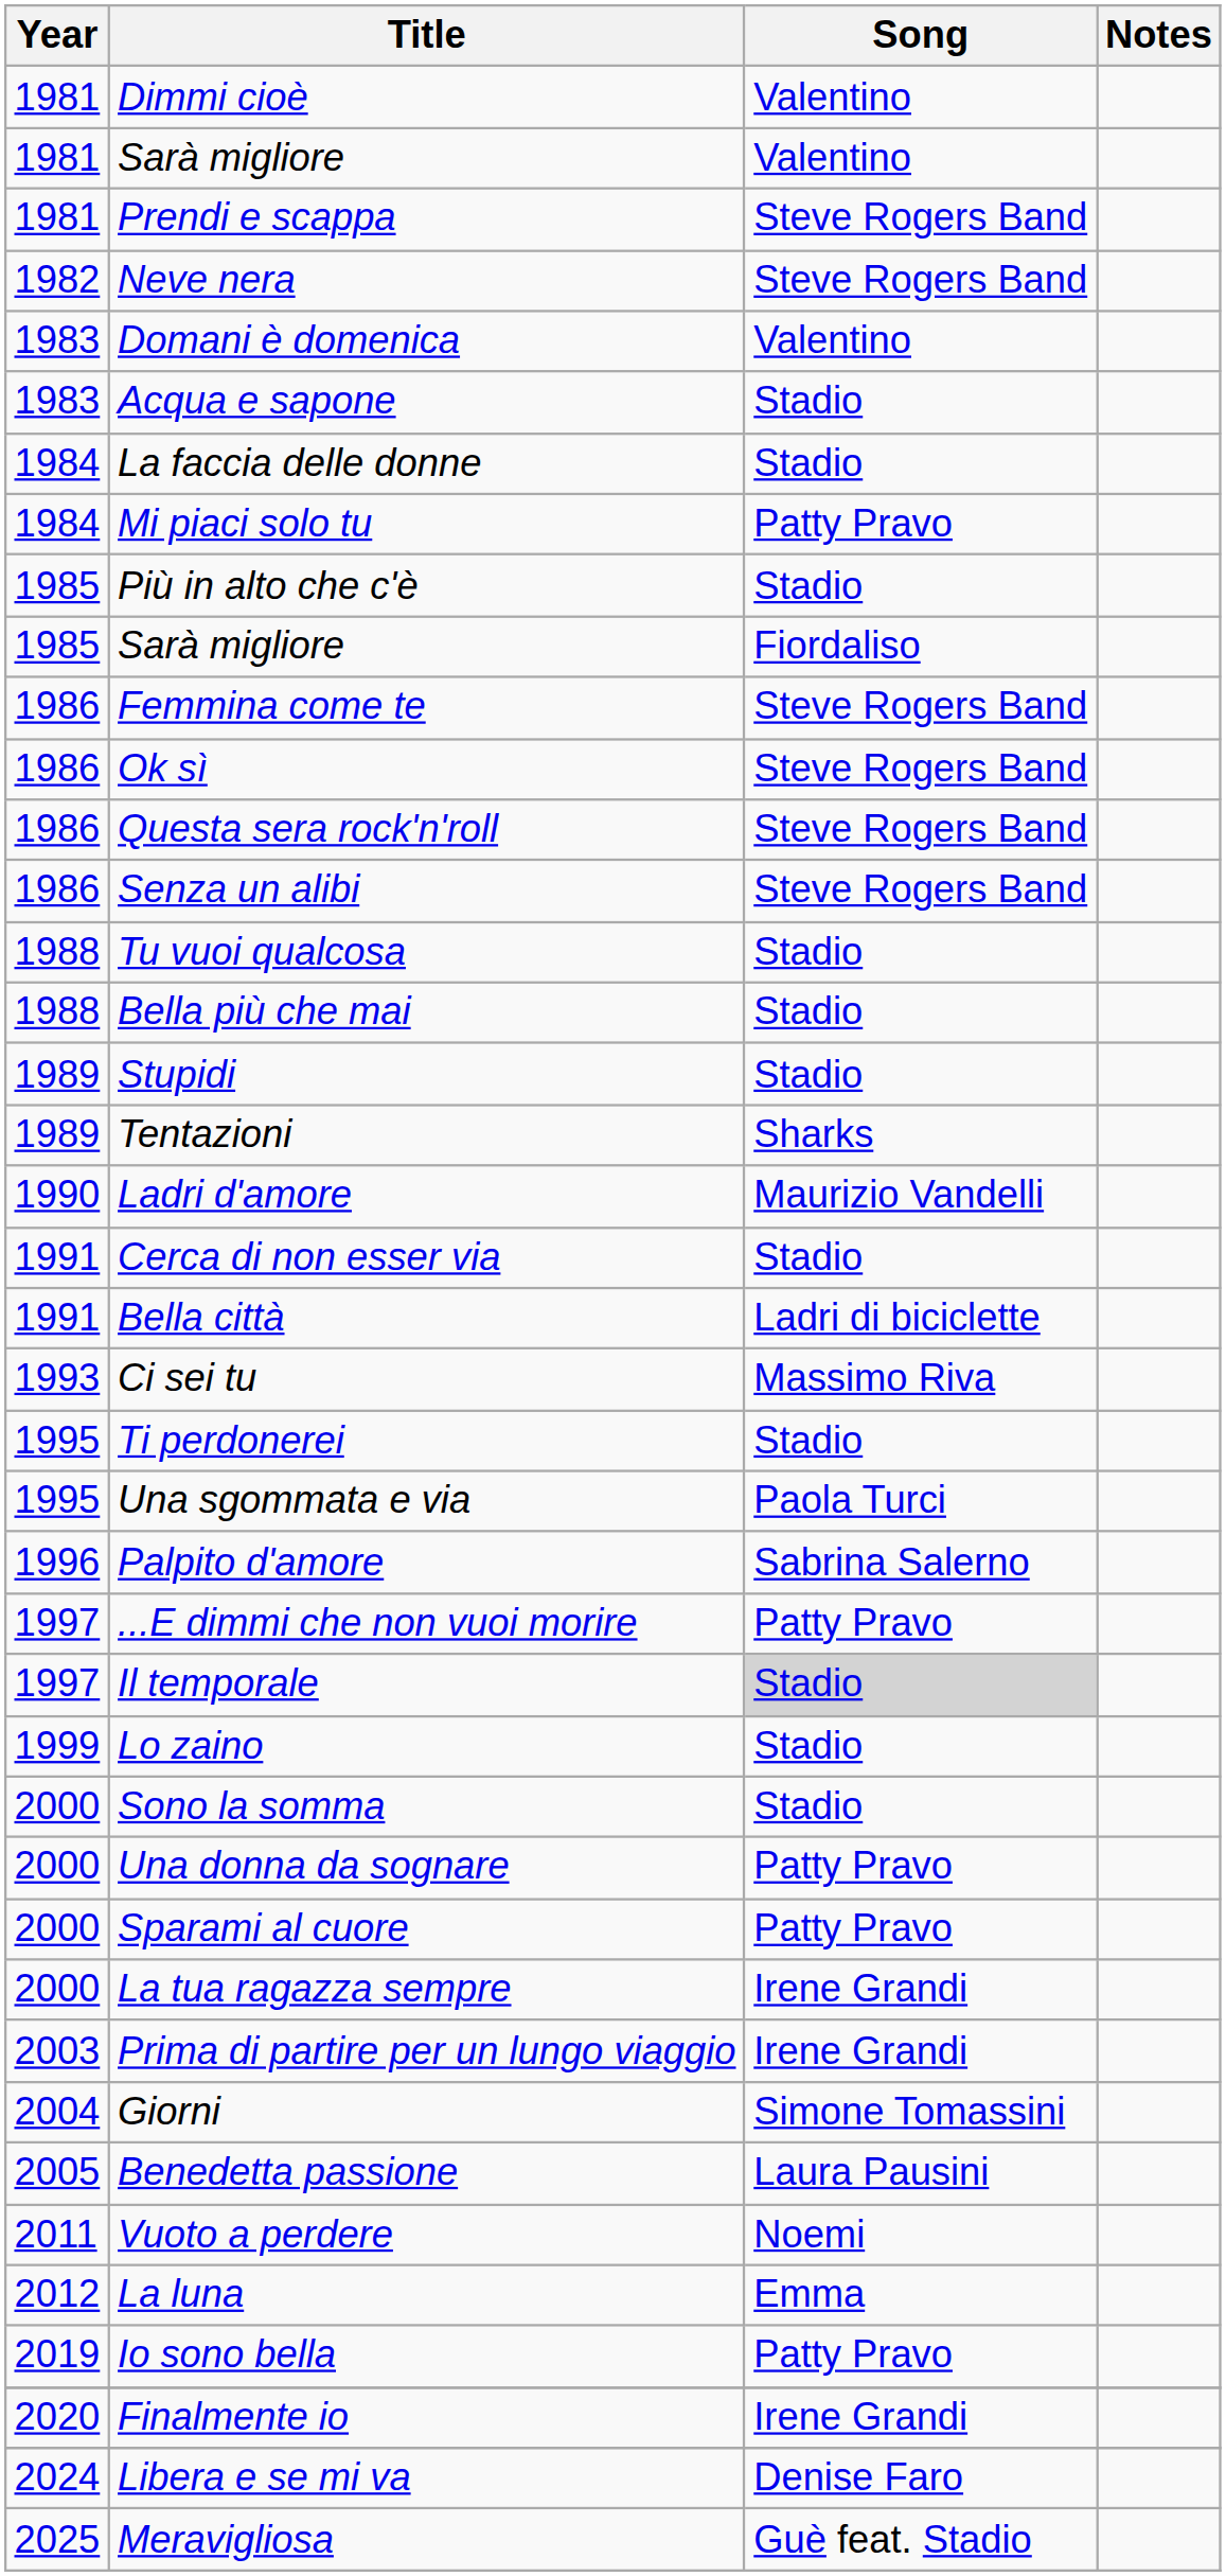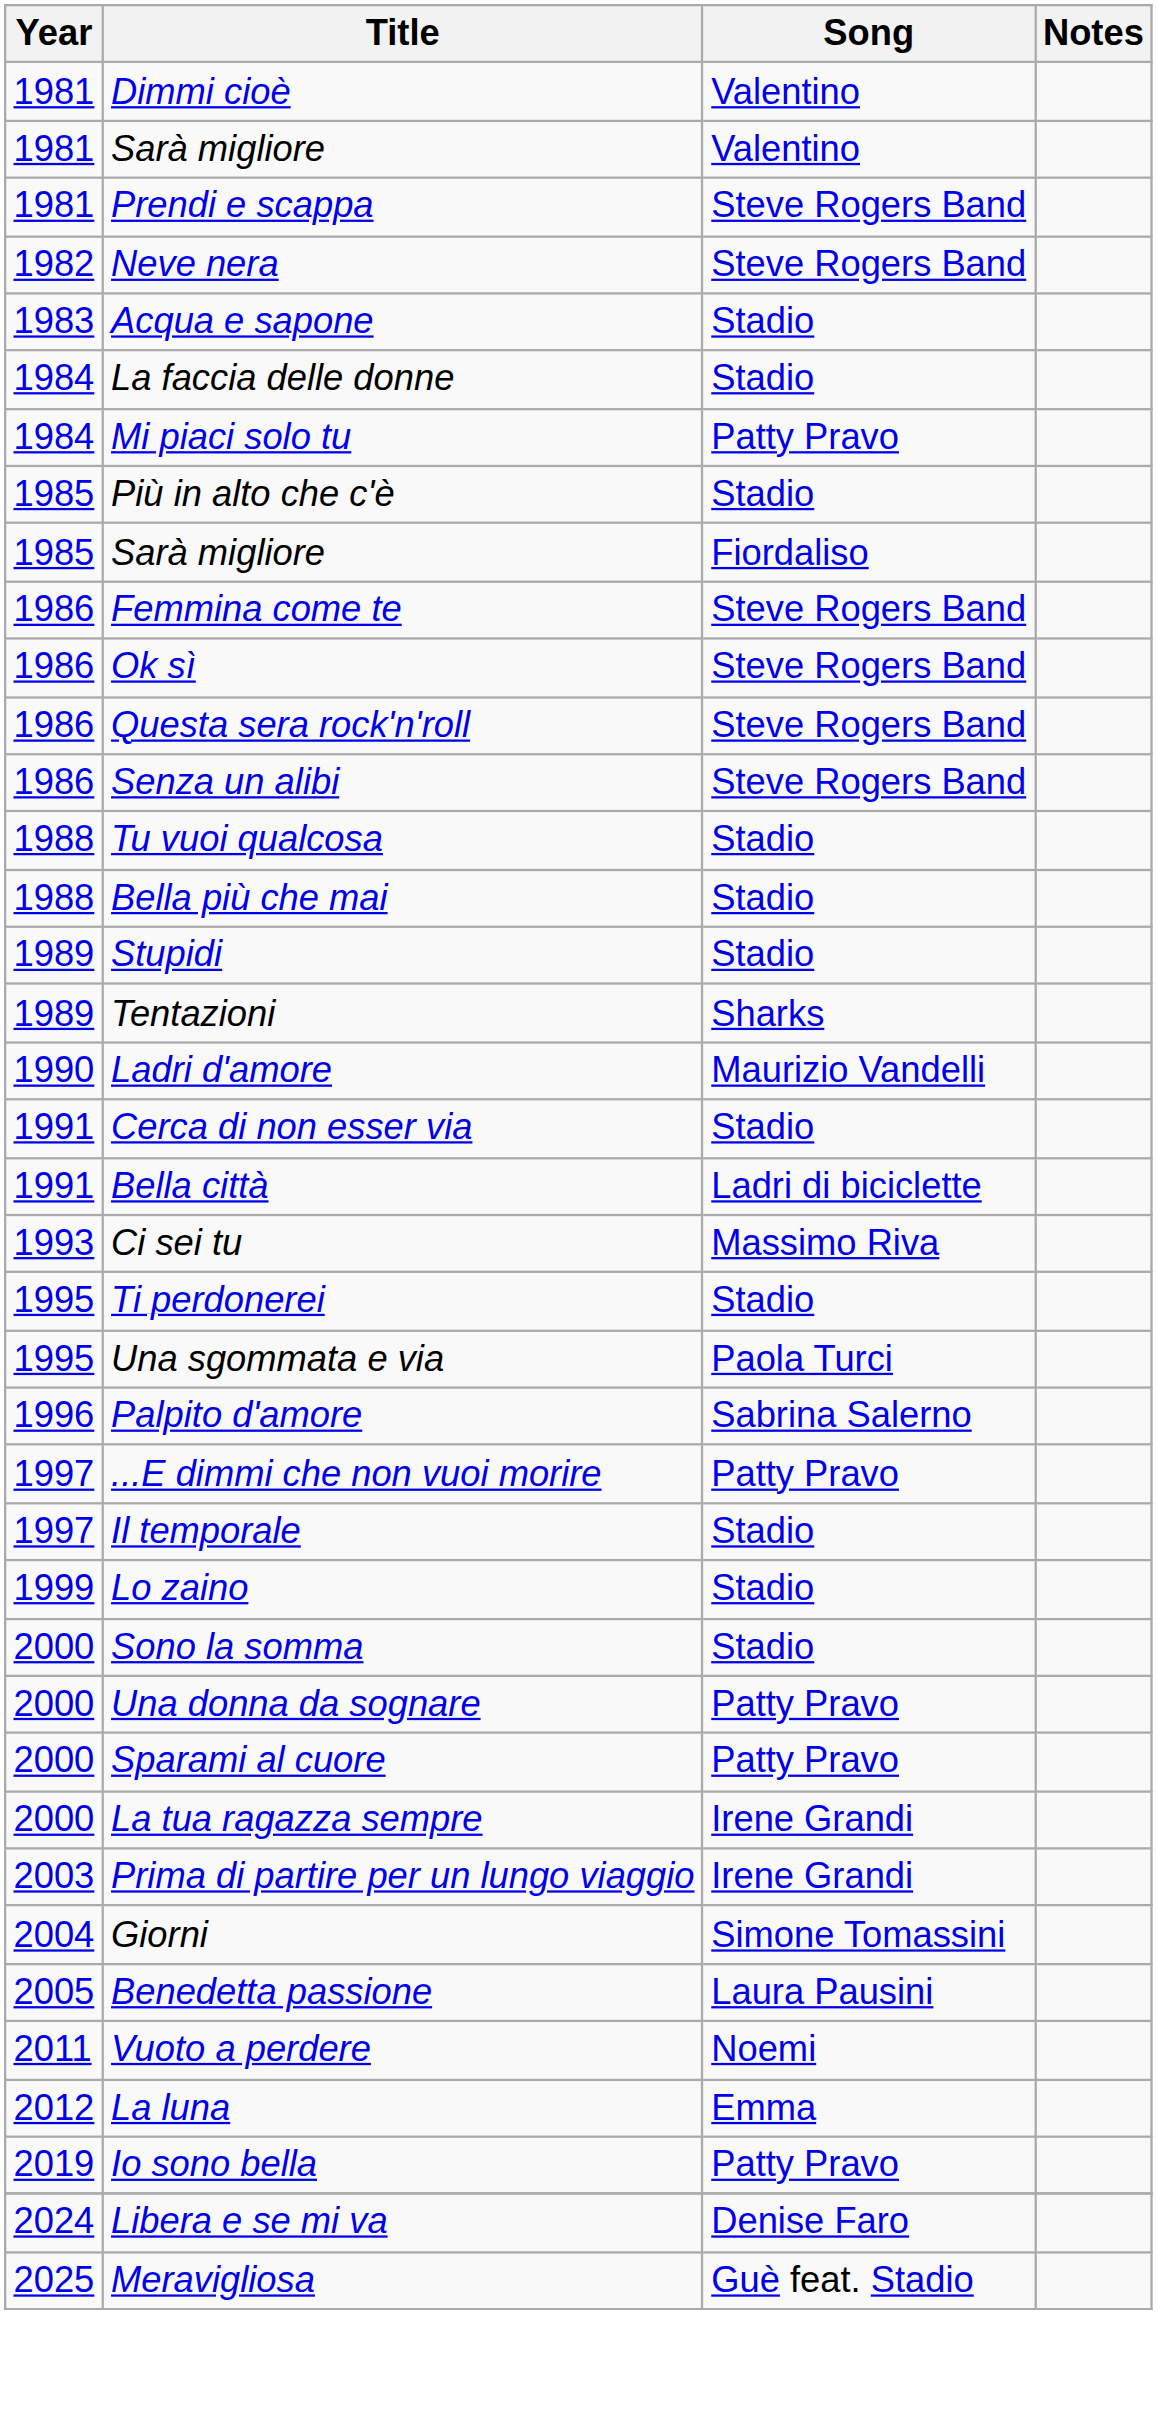 <table class="wikitable">
 <tr>
 <th>Year</th>
 <th>Title</th>
 <th>Song</th>
 <th>Notes</th>
 </tr>
 <tr>
 <td><a href='#'>1981</a></td>
 <td><em><a href='#'>Dimmi cioè</a></em></td>
 <td><a href='#'>Valentino</a></td>
 <td></td>
 </tr>
 <tr>
 <td><a href='#'>1981</a></td>
 <td><em>Sarà migliore</em></td>
 <td><a href='#'>Valentino</a></td>
 <td></td>
 </tr>
 <tr>
 <td><a href='#'>1981</a></td>
 <td><em><a href='#'>Prendi e scappa</a></em></td>
 <td><a href='#'>Steve Rogers Band</a></td>
 <td></td>
 </tr>
 <tr>
 <td><a href='#'>1982</a></td>
 <td><em><a href='#'>Neve nera</a></em></td>
 <td><a href='#'>Steve Rogers Band</a></td>
-<td></td>
-</tr>
-<tr>
-<td><a href='#'>1983</a></td>
-<td><em><a href='#'>Domani è domenica</a></em></td>
-<td><a href='#'>Valentino</a></td>
 <td></td>
 </tr>
 <tr>
 <td><a href='#'>1983</a></td>
 <td><em><a href='#'>Acqua e sapone</a></em></td>
 <td><a href='#'>Stadio</a></td>
 <td></td>
 </tr>
 <tr>
 <td><a href='#'>1984</a></td>
 <td><em>La faccia delle donne</em></td>
 <td><a href='#'>Stadio</a></td>
 <td></td>
 </tr>
 <tr>
 <td><a href='#'>1984</a></td>
 <td><em><a href='#'>Mi piaci solo tu</a></em></td>
 <td><a href='#'>Patty Pravo</a></td>
 <td></td>
 </tr>
 <tr>
 <td><a href='#'>1985</a></td>
 <td><em>Più in alto che c'è</em></td>
 <td><a href='#'>Stadio</a></td>
 <td></td>
 </tr>
 <tr>
 <td><a href='#'>1985</a></td>
 <td><em>Sarà migliore</em></td>
 <td><a href='#'>Fiordaliso</a></td>
 <td></td>
 </tr>
 <tr>
 <td><a href='#'>1986</a></td>
 <td><em><a href='#'>Femmina come te</a></em></td>
 <td><a href='#'>Steve Rogers Band</a></td>
 <td></td>
 </tr>
 <tr>
 <td><a href='#'>1986</a></td>
 <td><em><a href='#'>Ok sì</a></em></td>
 <td><a href='#'>Steve Rogers Band</a></td>
 <td></td>
 </tr>
 <tr>
 <td><a href='#'>1986</a></td>
 <td><em><a href='#'>Questa sera rock'n'roll</a></em></td>
 <td><a href='#'>Steve Rogers Band</a></td>
 <td></td>
 </tr>
 <tr>
 <td><a href='#'>1986</a></td>
 <td><em><a href='#'>Senza un alibi</a></em></td>
 <td><a href='#'>Steve Rogers Band</a></td>
 <td></td>
 </tr>
 <tr>
 <td><a href='#'>1988</a></td>
 <td><em><a href='#'>Tu vuoi qualcosa</a></em></td>
 <td><a href='#'>Stadio</a></td>
 <td></td>
 </tr>
 <tr>
 <td><a href='#'>1988</a></td>
 <td><em><a href='#'>Bella più che mai</a></em></td>
 <td><a href='#'>Stadio</a></td>
 <td></td>
 </tr>
 <tr>
 <td><a href='#'>1989</a></td>
 <td><em><a href='#'>Stupidi</a></em></td>
 <td><a href='#'>Stadio</a></td>
 <td></td>
 </tr>
 <tr>
 <td><a href='#'>1989</a></td>
 <td><em>Tentazioni</em></td>
 <td><a href='#'>Sharks</a></td>
 <td></td>
 </tr>
 <tr>
 <td><a href='#'>1990</a></td>
 <td><em><a href='#'>Ladri d'amore</a></em></td>
 <td><a href='#'>Maurizio Vandelli</a></td>
 <td></td>
 </tr>
 <tr>
 <td><a href='#'>1991</a></td>
 <td><em><a href='#'>Cerca di non esser via</a></em></td>
 <td><a href='#'>Stadio</a></td>
 <td></td>
 </tr>
 <tr>
 <td><a href='#'>1991</a></td>
 <td><em><a href='#'>Bella città</a></em></td>
 <td><a href='#'>Ladri di biciclette</a></td>
 <td></td>
 </tr>
 <tr>
 <td><a href='#'>1993</a></td>
 <td><em>Ci sei tu</em></td>
 <td><a href='#'>Massimo Riva</a></td>
 <td></td>
 </tr>
 <tr>
 <td><a href='#'>1995</a></td>
 <td><em><a href='#'>Ti perdonerei</a></em></td>
 <td><a href='#'>Stadio</a></td>
 <td></td>
 </tr>
 <tr>
 <td><a href='#'>1995</a></td>
 <td><em>Una sgommata e via</em></td>
 <td><a href='#'>Paola Turci</a></td>
 <td></td>
 </tr>
 <tr>
 <td><a href='#'>1996</a></td>
 <td><em><a href='#'>Palpito d'amore</a></em></td>
 <td><a href='#'>Sabrina Salerno</a></td>
 <td></td>
 </tr>
 <tr>
 <td><a href='#'>1997</a></td>
 <td><em><a href='#'>...E dimmi che non vuoi morire</a></em></td>
 <td><a href='#'>Patty Pravo</a></td>
 <td></td>
 </tr>
 <tr>
 <td><a href='#'>1997</a></td>
 <td><em><a href='#'>Il temporale</a></em></td>
-<td style="background: lightgrey;"><a href='#'>Stadio</a></td>
+<td><a href='#'>Stadio</a></td>
 <td></td>
 </tr>
 <tr>
 <td><a href='#'>1999</a></td>
 <td><em><a href='#'>Lo zaino</a></em></td>
 <td><a href='#'>Stadio</a></td>
 <td></td>
 </tr>
 <tr>
 <td><a href='#'>2000</a></td>
 <td><em><a href='#'>Sono la somma</a></em></td>
 <td><a href='#'>Stadio</a></td>
 <td></td>
 </tr>
 <tr>
 <td><a href='#'>2000</a></td>
 <td><em><a href='#'>Una donna da sognare</a></em></td>
 <td><a href='#'>Patty Pravo</a></td>
 <td></td>
 </tr>
 <tr>
 <td><a href='#'>2000</a></td>
 <td><em><a href='#'>Sparami al cuore</a></em></td>
 <td><a href='#'>Patty Pravo</a></td>
 <td></td>
 </tr>
 <tr>
 <td><a href='#'>2000</a></td>
 <td><em><a href='#'>La tua ragazza sempre</a></em></td>
 <td><a href='#'>Irene Grandi</a></td>
 <td></td>
 </tr>
 <tr>
 <td><a href='#'>2003</a></td>
 <td><em><a href='#'>Prima di partire per un lungo viaggio</a></em></td>
 <td><a href='#'>Irene Grandi</a></td>
 <td></td>
 </tr>
 <tr>
 <td><a href='#'>2004</a></td>
 <td><em>Giorni</em></td>
 <td><a href='#'>Simone Tomassini</a></td>
 <td></td>
 </tr>
 <tr>
 <td><a href='#'>2005</a></td>
 <td><em><a href='#'>Benedetta passione</a></em></td>
 <td><a href='#'>Laura Pausini</a></td>
 <td></td>
 </tr>
 <tr>
 <td><a href='#'>2011</a></td>
 <td><em><a href='#'>Vuoto a perdere</a></em></td>
 <td><a href='#'>Noemi</a></td>
 <td></td>
 </tr>
 <tr>
 <td><a href='#'>2012</a></td>
 <td><em><a href='#'>La luna</a></em></td>
 <td><a href='#'>Emma</a></td>
 <td></td>
 </tr>
 <tr>
 <td><a href='#'>2019</a></td>
 <td><em><a href='#'>Io sono bella</a></em></td>
 <td><a href='#'>Patty Pravo</a></td>
 <td></td>
 </tr>
 <tr>
 </tr>
 <tr>
-<td><a href='#'>2020</a></td>
-<td><em><a href='#'>Finalmente io</a></em></td>
-<td><a href='#'>Irene Grandi</a></td>
-<td></td>
-</tr>
-<tr>
 </tr>
 <tr>
 <td><a href='#'>2024</a></td>
 <td><em><a href='#'>Libera e se mi va</a></em></td>
 <td><a href='#'>Denise Faro</a></td>
 <td></td>
 </tr>
 <tr>
 <td><a href='#'>2025</a></td>
 <td><em><a href='#'>Meravigliosa</a></em></td>
 <td><a href='#'>Guè</a> feat. <a href='#'>Stadio</a></td>
 <td></td>
 </tr>
 <tr>
 </tr>
 </table>
